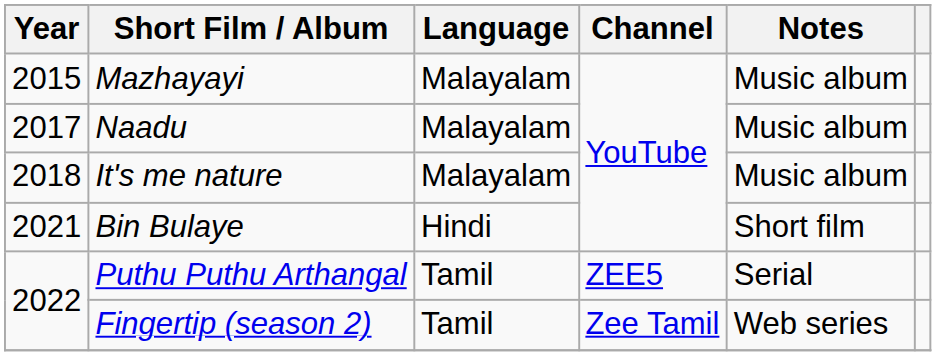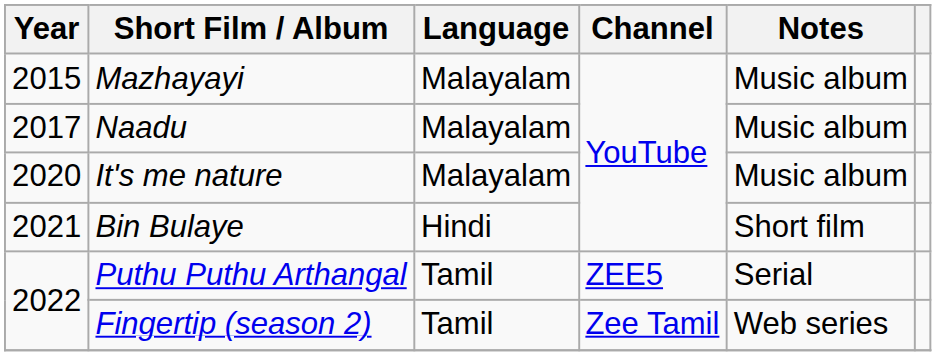 <table class="wikitable sortable">
 <tr>
 <th>Year</th>
 <th>Short Film / Album</th>
 <th>Language</th>
 <th>Channel</th>
 <th>Notes</th>
 <th></th>
 </tr>
 <tr>
 <td>2015</td>
 <td><em>Mazhayayi</em></td>
 <td>Malayalam</td>
 <td rowspan=4><a href='#'>YouTube</a></td>
 <td>Music album</td>
 <td></td>
 </tr>
 <tr>
 <td>2017</td>
 <td><em>Naadu</em></td>
 <td>Malayalam</td>
 <td>Music album</td>
 <td></td>
 </tr>
 <tr>
-<td>2018</td>
+<td>2020</td>
 <td><em>It's me nature</em></td>
 <td>Malayalam</td>
 <td>Music album</td>
 <td></td>
 </tr>
 <tr>
 <td>2021</td>
 <td><em>Bin Bulaye</em></td>
 <td>Hindi</td>
 <td>Short film</td>
 <td></td>
 </tr>
 <tr>
 <td rowspan=2>2022</td>
 <td><em><a href='#'>Puthu Puthu Arthangal</a></em></td>
 <td>Tamil</td>
 <td><a href='#'>ZEE5</a></td>
 <td>Serial</td>
 <td></td>
 </tr>
 <tr>
 <td><em><a href='#'>Fingertip (season 2)</a></em></td>
 <td>Tamil</td>
 <td><a href='#'>Zee Tamil</a></td>
 <td>Web series</td>
 <td></td>
 </tr>
 <tr>
 </tr>
 </table>
